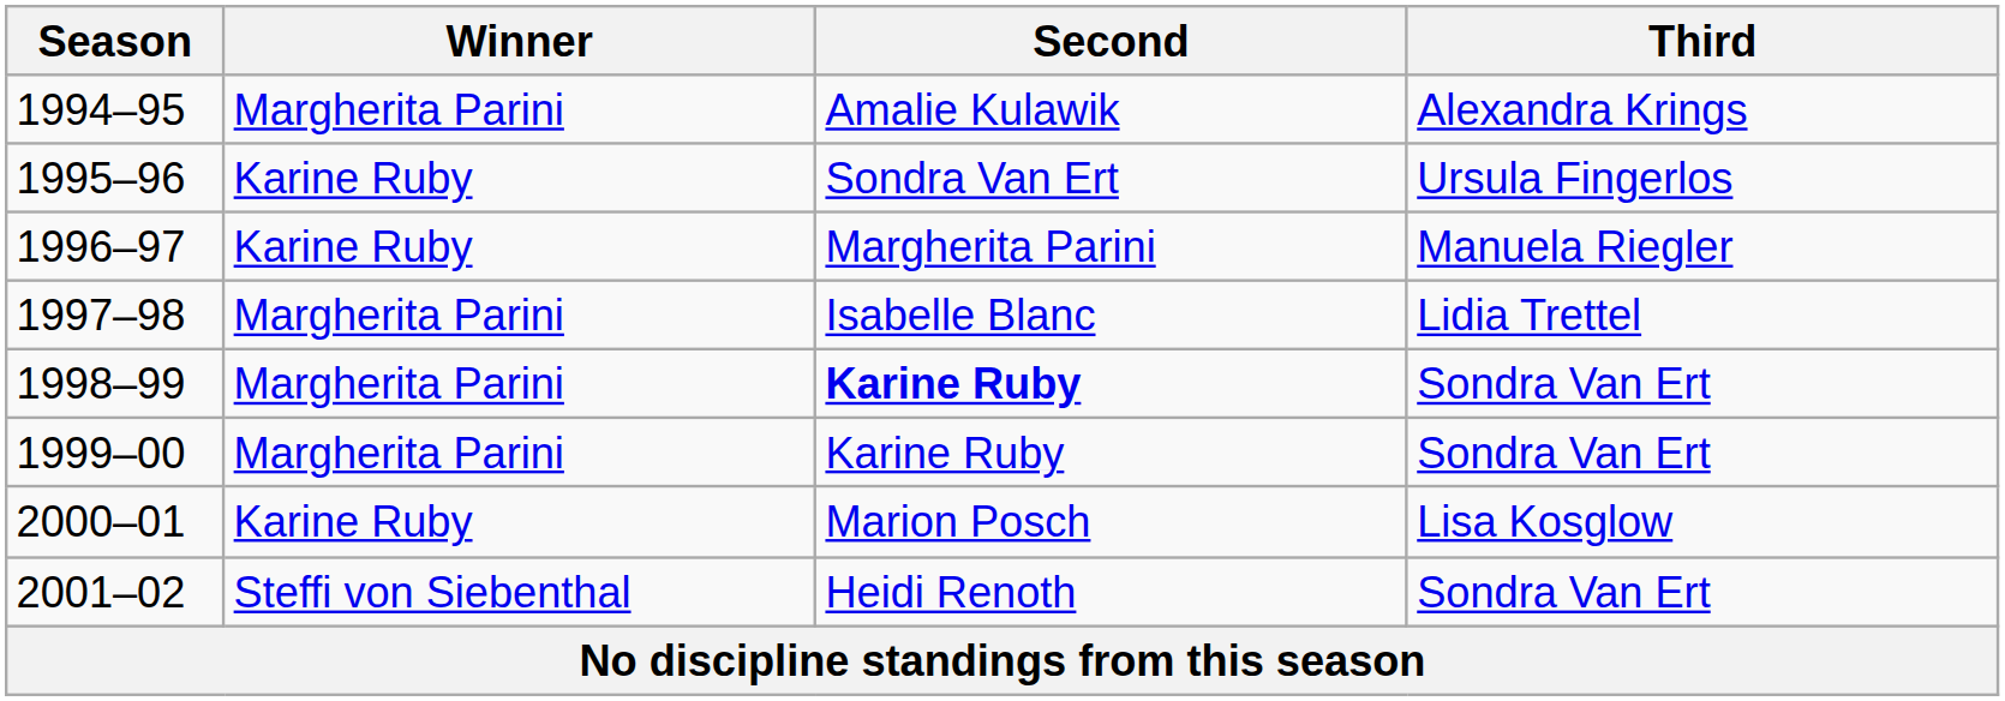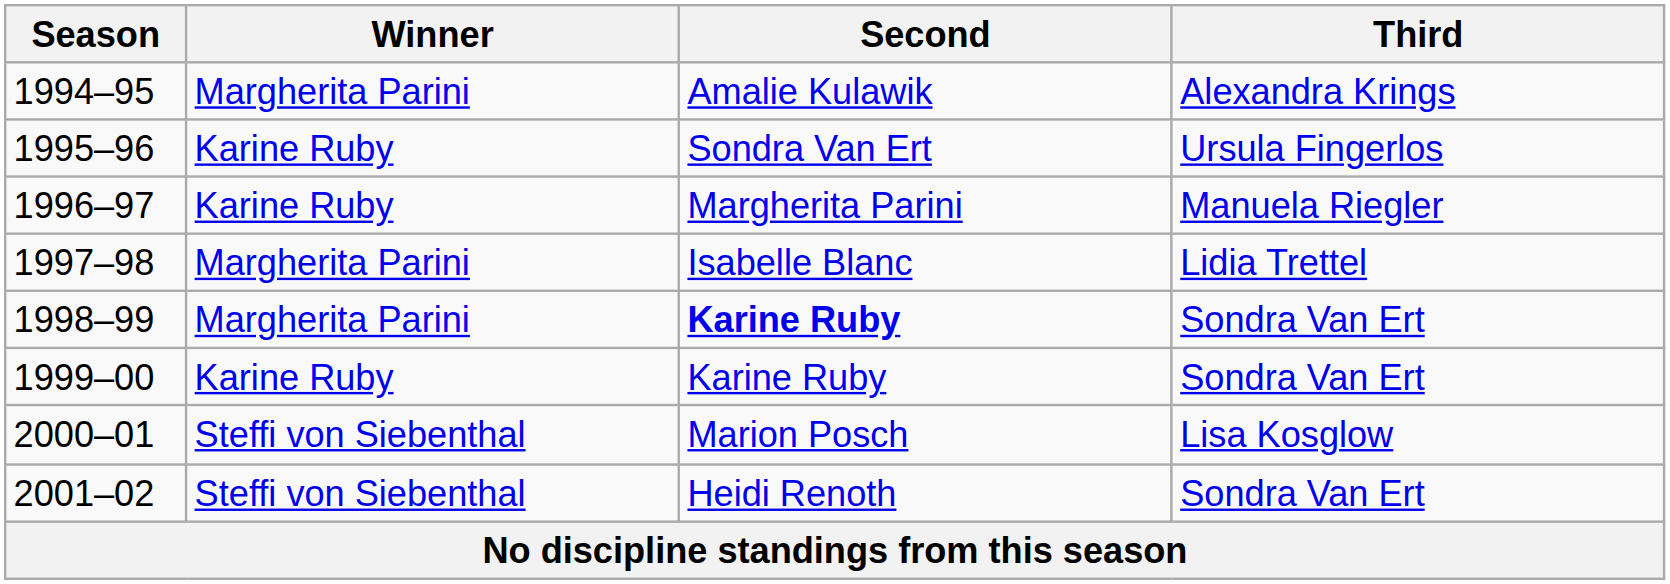 <table class="wikitable" style="font-size:95%;">
 <tr>
 <th width="69">Season</th>
 <th width="200">Winner</th>
 <th width="200">Second</th>
 <th width="200">Third</th>
 </tr>
 <tr>
 <td>1994–95</td>
 <td> <a href='#'>Margherita Parini</a></td>
 <td> <a href='#'>Amalie Kulawik</a></td>
 <td> <a href='#'>Alexandra Krings</a></td>
 </tr>
 <tr>
 <td>1995–96</td>
 <td> <a href='#'>Karine Ruby</a></td>
 <td> <a href='#'>Sondra Van Ert</a></td>
 <td> <a href='#'>Ursula Fingerlos</a></td>
 </tr>
 <tr>
 <td>1996–97</td>
 <td> <a href='#'>Karine Ruby</a></td>
 <td> <a href='#'>Margherita Parini</a></td>
 <td> <a href='#'>Manuela Riegler</a></td>
 </tr>
 <tr>
 <td>1997–98</td>
 <td> <a href='#'>Margherita Parini</a></td>
 <td> <a href='#'>Isabelle Blanc</a></td>
 <td> <a href='#'>Lidia Trettel</a></td>
 </tr>
 <tr>
 <td>1998–99</td>
 <td> <a href='#'>Margherita Parini</a></td>
 <td><strong> <a href='#'>Karine Ruby</a></strong></td>
 <td> <a href='#'>Sondra Van Ert</a></td>
 </tr>
 <tr>
 <td>1999–00</td>
-<td> <a href='#'>Margherita Parini</a></td>
+<td> <a href='#'>Karine Ruby</a></td>
 <td> <a href='#'>Karine Ruby</a></td>
 <td> <a href='#'>Sondra Van Ert</a></td>
 </tr>
 <tr>
 <td>2000–01</td>
-<td> <a href='#'>Karine Ruby</a></td>
+<td> <a href='#'>Steffi von Siebenthal</a></td>
 <td> <a href='#'>Marion Posch</a></td>
 <td> <a href='#'>Lisa Kosglow</a></td>
 </tr>
 <tr>
 <td>2001–02</td>
 <td> <a href='#'>Steffi von Siebenthal</a></td>
 <td> <a href='#'>Heidi Renoth</a></td>
 <td> <a href='#'>Sondra Van Ert</a></td>
 </tr>
 <tr>
 <th colspan=4>No discipline standings from this season</th>
 </tr>
 </table>
